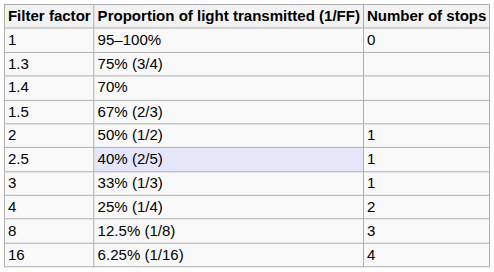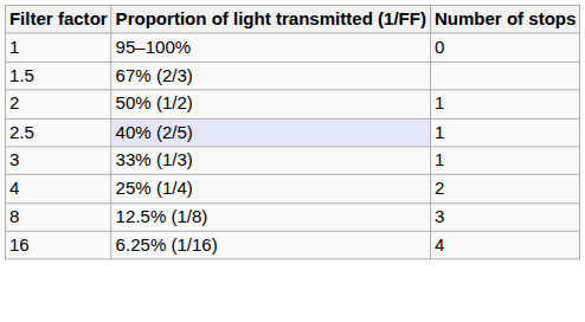 <table class="wikitable">
 <tr>
 <th>Filter factor</th>
 <th>Proportion of light transmitted (1/FF)</th>
 <th>Number of stops</th>
 </tr>
 <tr>
 <td>1</td>
 <td>95–100%</td>
 <td>0</td>
-</tr>
-<tr>
-<td>1.3</td>
-<td>75% (3/4)</td>
-<td></td>
-</tr>
-<tr>
-<td>1.4</td>
-<td>70%</td>
-<td></td>
 </tr>
 <tr>
 <td>1.5</td>
 <td>67% (2/3)</td>
 <td></td>
 </tr>
 <tr>
 <td>2</td>
 <td>50% (1/2)</td>
 <td>1</td>
 </tr>
 <tr>
 <td>2.5</td>
 <td style="background: lavender;">40% (2/5)</td>
 <td>1</td>
 </tr>
 <tr>
 <td>3</td>
 <td>33% (1/3)</td>
 <td>1</td>
 </tr>
 <tr>
 <td>4</td>
 <td>25% (1/4)</td>
 <td>2</td>
 </tr>
 <tr>
 <td>8</td>
 <td>12.5% (1/8)</td>
 <td>3</td>
 </tr>
 <tr>
 <td>16</td>
 <td>6.25% (1/16)</td>
 <td>4</td>
 </tr>
 </table>
